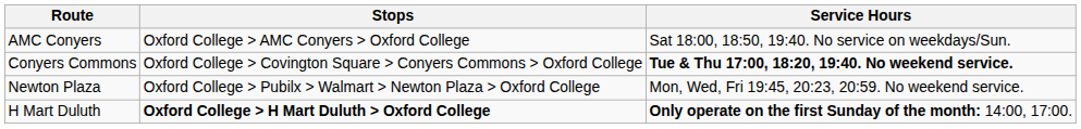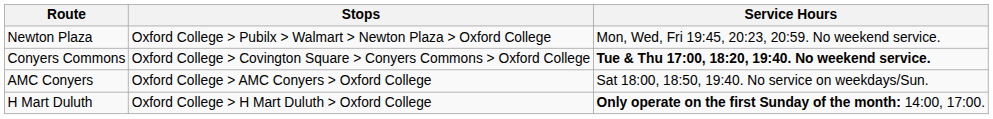 <table class="wikitable">
 <tr>
 <th>Route</th>
 <th>Stops</th>
 <th>Service Hours</th>
 </tr>
 <tr>
-<td>AMC Conyers</td>
-<td>Oxford College > AMC Conyers > Oxford College</td>
-<td>Sat 18:00, 18:50, 19:40. No service on weekdays/Sun.</td>
+<td>Newton Plaza</td>
+<td>Oxford College > Pubilx > Walmart > Newton Plaza > Oxford College</td>
+<td>Mon, Wed, Fri 19:45, 20:23, 20:59. No weekend service.</td>
 </tr>
 <tr>
 <td>Conyers Commons</td>
 <td>Oxford College > Covington Square >  Conyers Commons > Oxford College</td>
 <td><strong>Tue & Thu 17:00, 18:20, 19:40. No weekend service.</strong></td>
 </tr>
 <tr>
-<td>Newton Plaza</td>
-<td>Oxford College > Pubilx > Walmart > Newton Plaza > Oxford College</td>
-<td>Mon, Wed, Fri 19:45, 20:23, 20:59. No weekend service.</td>
+<td>AMC Conyers</td>
+<td>Oxford College > AMC Conyers > Oxford College</td>
+<td>Sat 18:00, 18:50, 19:40. No service on weekdays/Sun.</td>
 </tr>
 <tr>
 <td>H Mart Duluth</td>
-<td><strong>Oxford College > H Mart Duluth > Oxford College</strong></td>
+<td>Oxford College > H Mart Duluth > Oxford College</td>
 <td><strong>Only operate on the first Sunday of the month:</strong> 14:00, 17:00.</td>
 </tr>
 </table>
